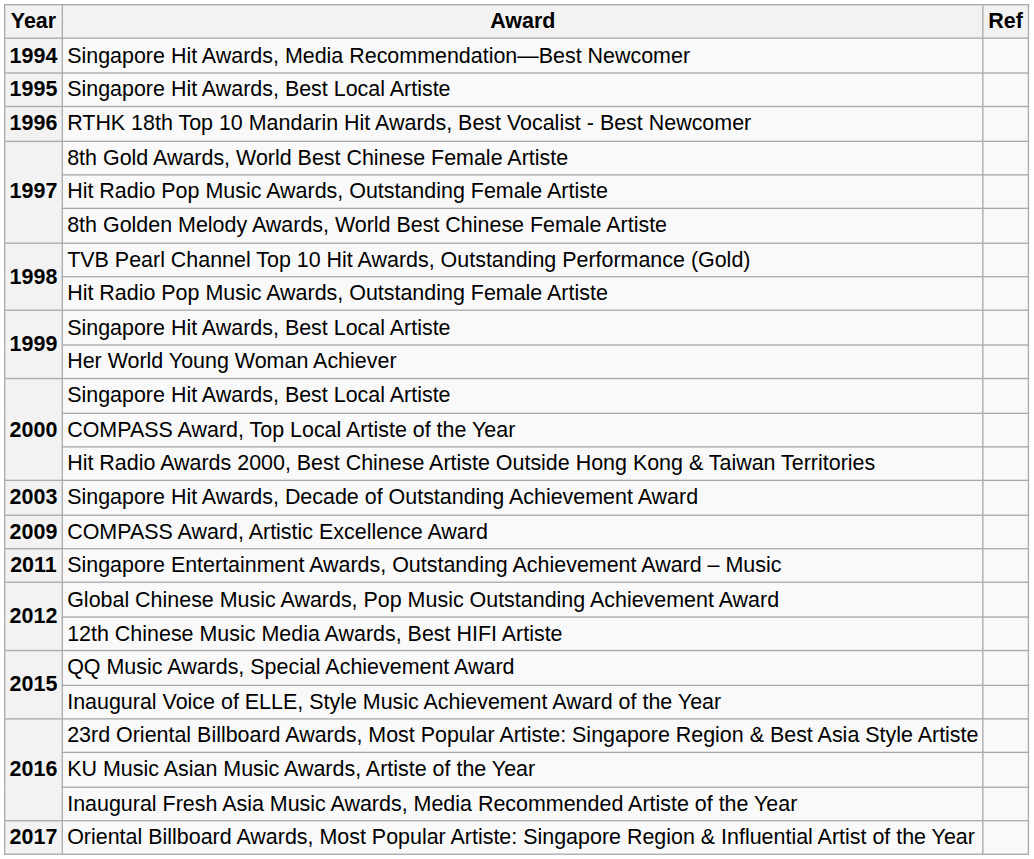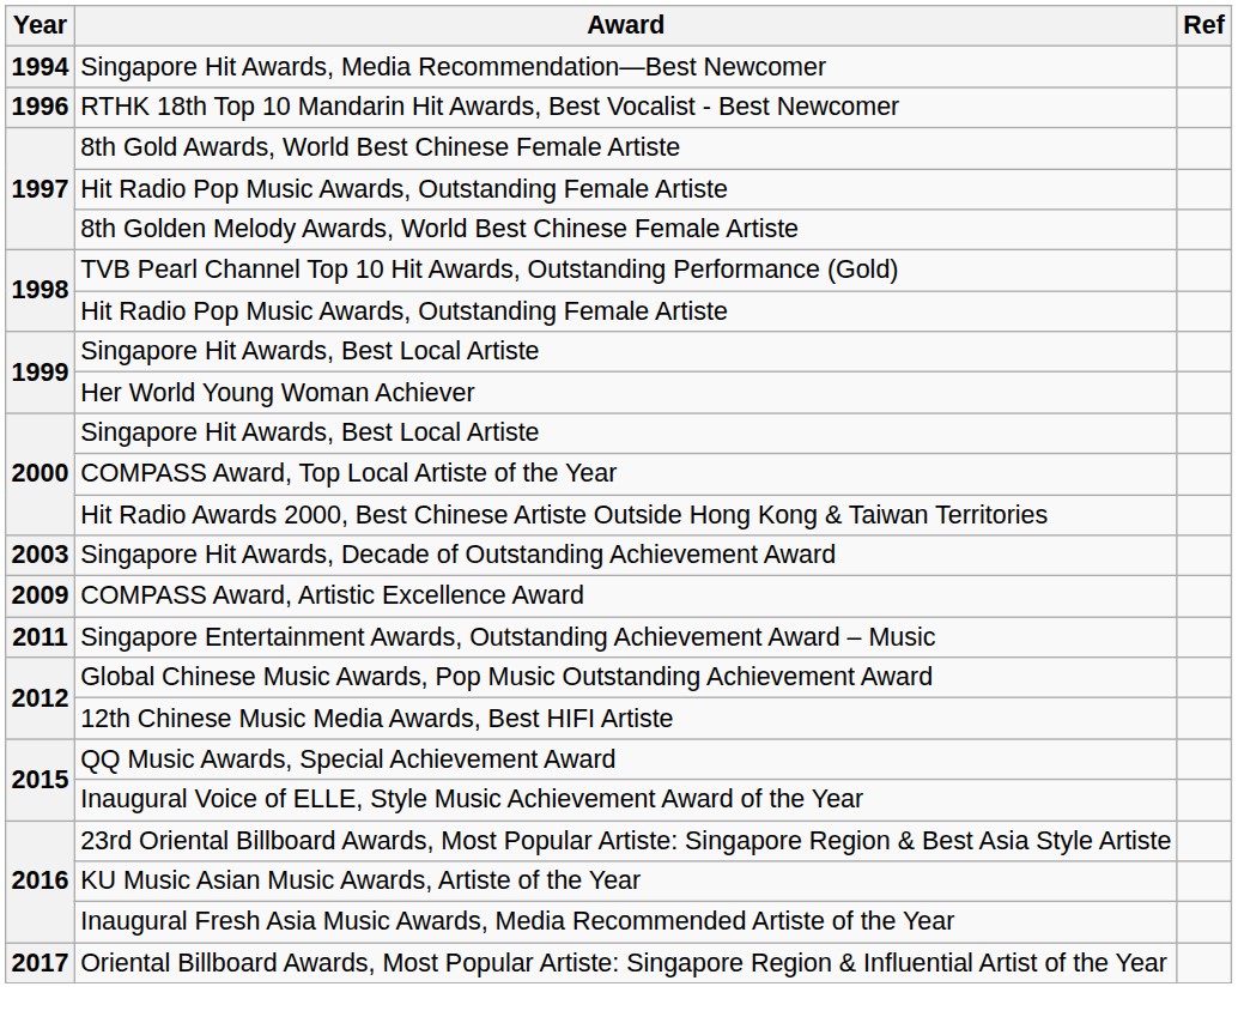 <table class="wikitable sortable">
 <tr>
 <th>Year</th>
 <th>Award</th>
 <th class="unsortable">Ref</th>
 </tr>
 <tr>
 <th>1994</th>
 <td>Singapore Hit Awards, Media Recommendation—Best Newcomer</td>
-<td></td>
-</tr>
-<tr>
-<th>1995</th>
-<td>Singapore Hit Awards, Best Local Artiste</td>
 <td></td>
 </tr>
 <tr>
 <th>1996</th>
 <td>RTHK 18th Top 10 Mandarin Hit Awards, Best Vocalist - Best Newcomer</td>
 <td></td>
 </tr>
 <tr>
 <th rowspan="3">1997</th>
 <td>8th Gold Awards, World Best Chinese Female Artiste</td>
 <td></td>
 </tr>
 <tr>
 <td>Hit Radio Pop Music Awards, Outstanding Female Artiste</td>
 <td></td>
 </tr>
 <tr>
 <td>8th Golden Melody Awards, World Best Chinese Female Artiste</td>
 <td></td>
 </tr>
 <tr>
 <th rowspan="2">1998</th>
 <td>TVB Pearl Channel Top 10 Hit Awards, Outstanding Performance (Gold)</td>
 <td></td>
 </tr>
 <tr>
 <td>Hit Radio Pop Music Awards, Outstanding Female Artiste</td>
 <td></td>
 </tr>
 <tr>
 <th rowspan="2">1999</th>
 <td>Singapore Hit Awards, Best Local Artiste</td>
 <td></td>
 </tr>
 <tr>
 <td>Her World Young Woman Achiever</td>
 <td></td>
 </tr>
 <tr>
 <th rowspan="3">2000</th>
 <td>Singapore Hit Awards, Best Local Artiste</td>
 <td></td>
 </tr>
 <tr>
 <td>COMPASS Award, Top Local Artiste of the Year</td>
 <td></td>
 </tr>
 <tr>
 <td>Hit Radio Awards 2000, Best Chinese Artiste Outside Hong Kong & Taiwan Territories</td>
 <td></td>
 </tr>
 <tr>
 <th>2003</th>
 <td>Singapore Hit Awards, Decade of Outstanding Achievement Award</td>
 <td></td>
 </tr>
 <tr>
 <th>2009</th>
 <td>COMPASS Award, Artistic Excellence Award</td>
 <td></td>
 </tr>
 <tr>
 <th>2011</th>
 <td>Singapore Entertainment Awards, Outstanding Achievement Award – Music</td>
 <td></td>
 </tr>
 <tr>
 <th rowspan="2">2012</th>
 <td>Global Chinese Music Awards, Pop Music Outstanding Achievement Award</td>
 <td></td>
 </tr>
 <tr>
 <td>12th Chinese Music Media Awards, Best HIFI Artiste</td>
 <td></td>
 </tr>
 <tr>
 <th rowspan="2">2015</th>
 <td>QQ Music Awards, Special Achievement Award</td>
 <td></td>
 </tr>
 <tr>
 <td>Inaugural Voice of ELLE, Style Music Achievement Award of the Year</td>
 <td></td>
 </tr>
 <tr>
 <th rowspan="3">2016</th>
 <td>23rd Oriental Billboard Awards, Most Popular Artiste: Singapore Region & Best Asia Style Artiste</td>
 <td></td>
 </tr>
 <tr>
 <td>KU Music Asian Music Awards, Artiste of the Year</td>
 <td></td>
 </tr>
 <tr>
 <td>Inaugural Fresh Asia Music Awards, Media Recommended Artiste of the Year</td>
 <td></td>
 </tr>
 <tr>
 <th>2017</th>
 <td>Oriental Billboard Awards, Most Popular Artiste: Singapore Region & Influential Artist of the Year</td>
 <td></td>
 </tr>
 </table>
